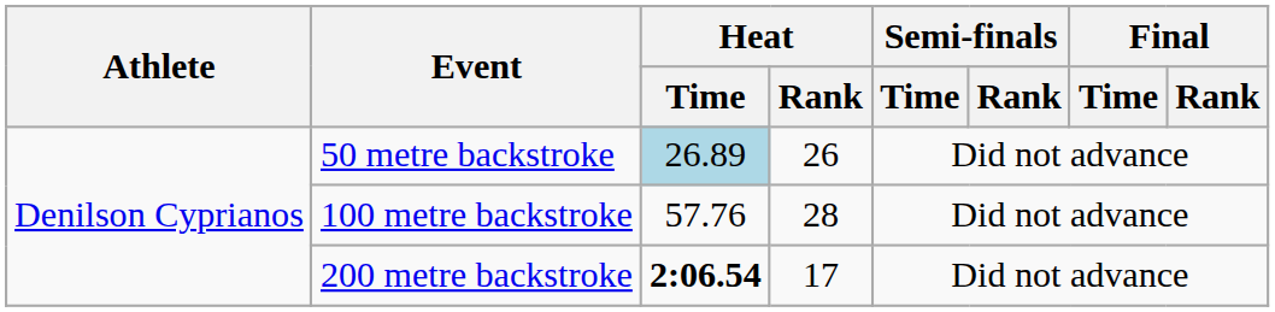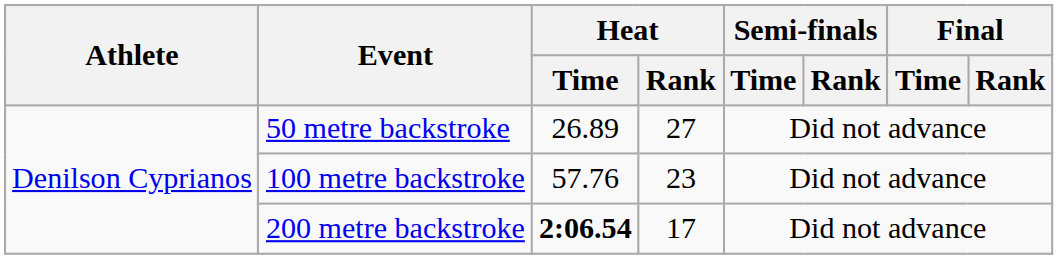 <table class="wikitable" style="font-size:90%; text-align:center">
 <tr>
 <th rowspan="2">Athlete</th>
 <th rowspan="2">Event</th>
 <th colspan="2">Heat</th>
 <th colspan="2">Semi-finals</th>
 <th colspan="2">Final</th>
 </tr>
 <tr>
 <th>Time</th>
 <th>Rank</th>
 <th>Time</th>
 <th>Rank</th>
 <th>Time</th>
 <th>Rank</th>
 </tr>
 <tr>
 <td align="left" rowspan=3><a href='#'>Denilson Cyprianos</a></td>
 <td align="left"><a href='#'>50 metre backstroke</a></td>
-<td style="background: lightblue;">26.89</td>
-<td>26</td>
+<td>26.89</td>
+<td>27</td>
 <td colspan="4">Did not advance</td>
 </tr>
 <tr>
 <td align="left"><a href='#'>100 metre backstroke</a></td>
 <td>57.76</td>
-<td>28</td>
+<td>23</td>
 <td colspan="4">Did not advance</td>
 </tr>
 <tr>
 <td align="left"><a href='#'>200 metre backstroke</a></td>
 <td><strong>2:06.54</strong></td>
 <td>17</td>
 <td colspan="4">Did not advance</td>
 </tr>
 </table>
